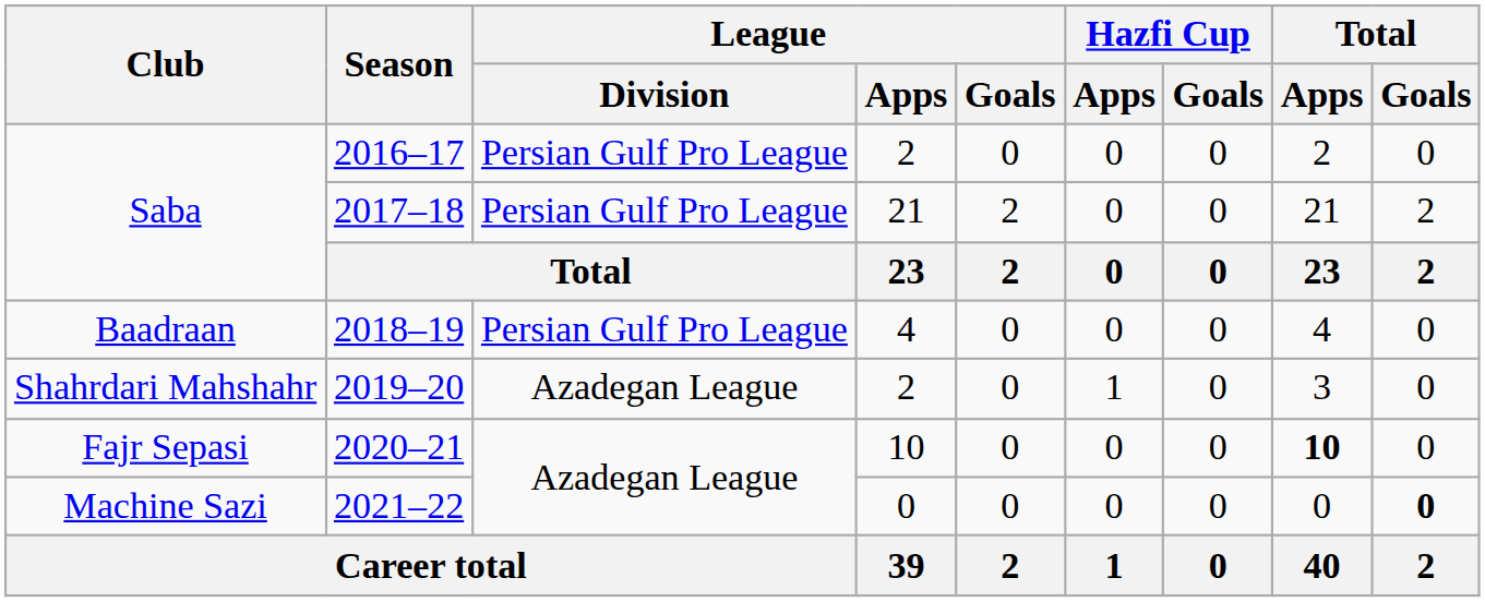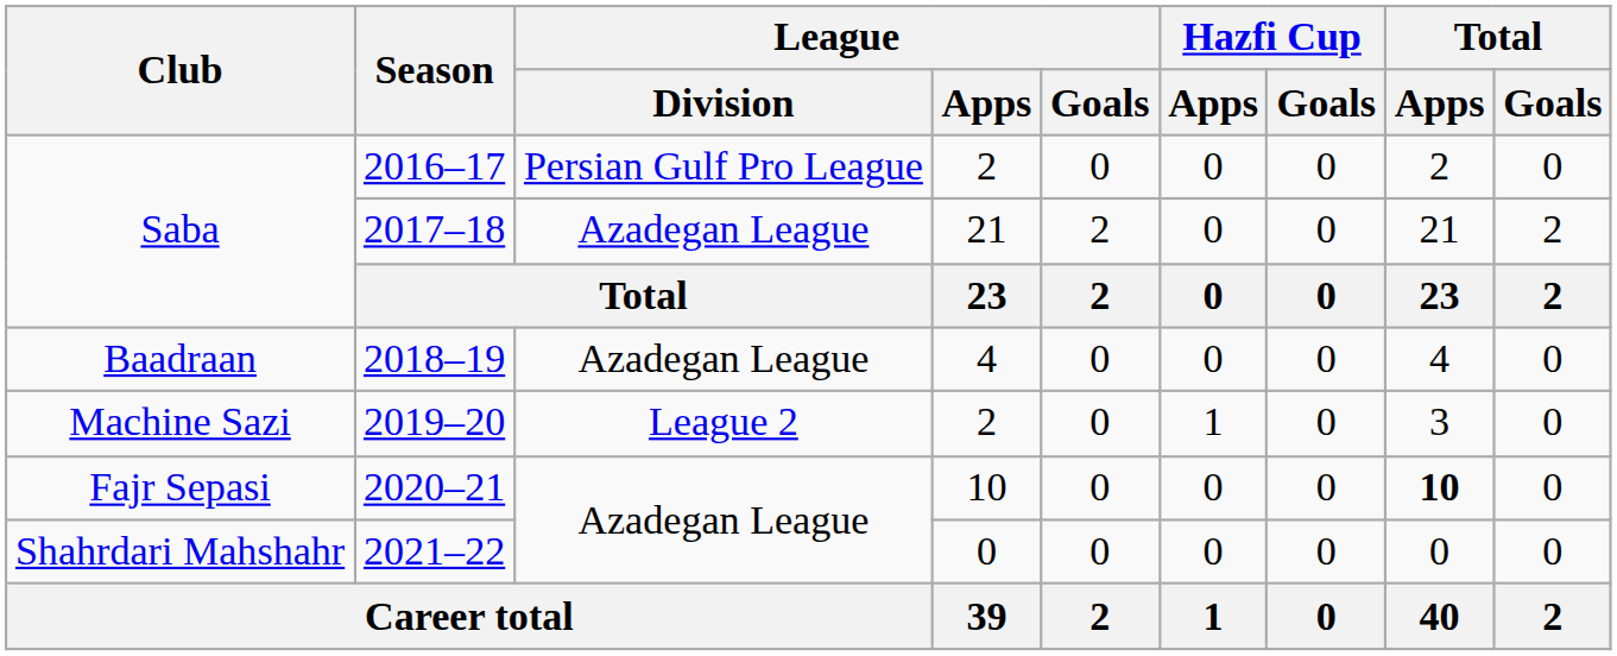 <table class="wikitable" style="text-align: center;">
 <tr>
 <th rowspan="2">Club</th>
 <th rowspan="2">Season</th>
 <th colspan="3">League</th>
 <th colspan="2"><a href='#'>Hazfi Cup</a></th>
 <th colspan="2">Total</th>
 </tr>
 <tr>
 <th>Division</th>
 <th>Apps</th>
 <th>Goals</th>
 <th>Apps</th>
 <th>Goals</th>
 <th>Apps</th>
 <th>Goals</th>
 </tr>
 <tr>
 <td rowspan="3"><a href='#'>Saba</a></td>
 <td><a href='#'>2016–17</a></td>
 <td><a href='#'>Persian Gulf Pro League</a></td>
 <td>2</td>
 <td>0</td>
 <td>0</td>
 <td>0</td>
 <td>2</td>
 <td>0</td>
 </tr>
 <tr>
 <td><a href='#'>2017–18</a></td>
-<td><a href='#'>Persian Gulf Pro League</a></td>
+<td><a href='#'>Azadegan League</a></td>
 <td>21</td>
 <td>2</td>
 <td>0</td>
 <td>0</td>
 <td>21</td>
 <td>2</td>
 </tr>
 <tr>
 <th colspan=2>Total</th>
 <th>23</th>
 <th>2</th>
 <th>0</th>
 <th>0</th>
 <th>23</th>
 <th>2</th>
 </tr>
 <tr>
 <td><a href='#'>Baadraan</a></td>
 <td><a href='#'>2018–19</a></td>
-<td><a href='#'>Persian Gulf Pro League</a></td>
+<td>Azadegan League</td>
 <td>4</td>
 <td>0</td>
 <td>0</td>
 <td>0</td>
 <td>4</td>
 <td>0</td>
 </tr>
 <tr>
-<td><a href='#'>Shahrdari Mahshahr</a></td>
+<td><a href='#'>Machine Sazi</a></td>
 <td><a href='#'>2019–20</a></td>
-<td>Azadegan League</td>
+<td><a href='#'>League 2</a></td>
 <td>2</td>
 <td>0</td>
 <td>1</td>
 <td>0</td>
 <td>3</td>
 <td>0</td>
 </tr>
 <tr>
 <td><a href='#'>Fajr Sepasi</a></td>
 <td><a href='#'>2020–21</a></td>
 <td rowspan="2">Azadegan League</td>
 <td>10</td>
 <td>0</td>
 <td>0</td>
 <td>0</td>
 <td><strong>10</strong></td>
 <td>0</td>
 </tr>
 <tr>
-<td><a href='#'>Machine Sazi</a></td>
+<td><a href='#'>Shahrdari Mahshahr</a></td>
 <td><a href='#'>2021–22</a></td>
 <td>0</td>
 <td>0</td>
 <td>0</td>
 <td>0</td>
 <td>0</td>
-<td><strong>0</strong></td>
+<td>0</td>
 </tr>
 <tr>
 <th colspan=3>Career total</th>
 <th>39</th>
 <th>2</th>
 <th>1</th>
 <th>0</th>
 <th>40</th>
 <th>2</th>
 </tr>
 </table>
